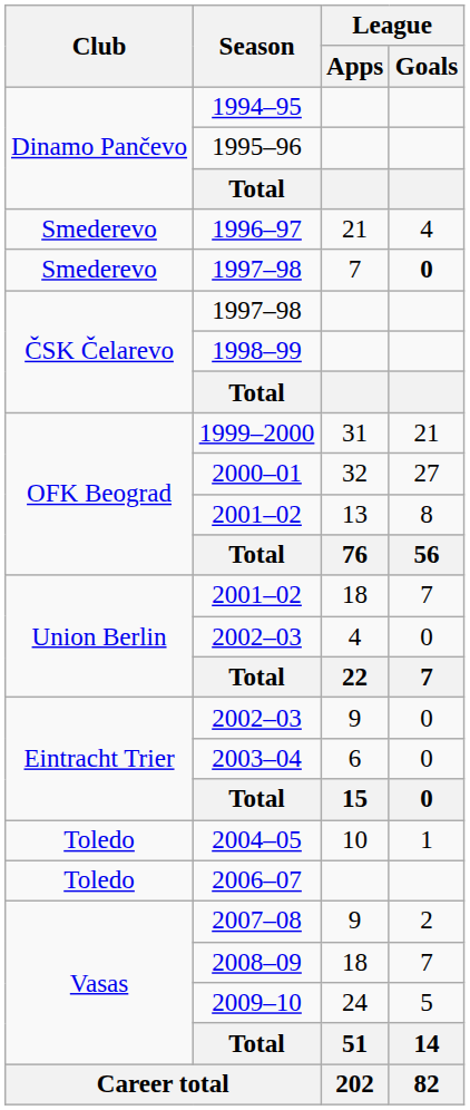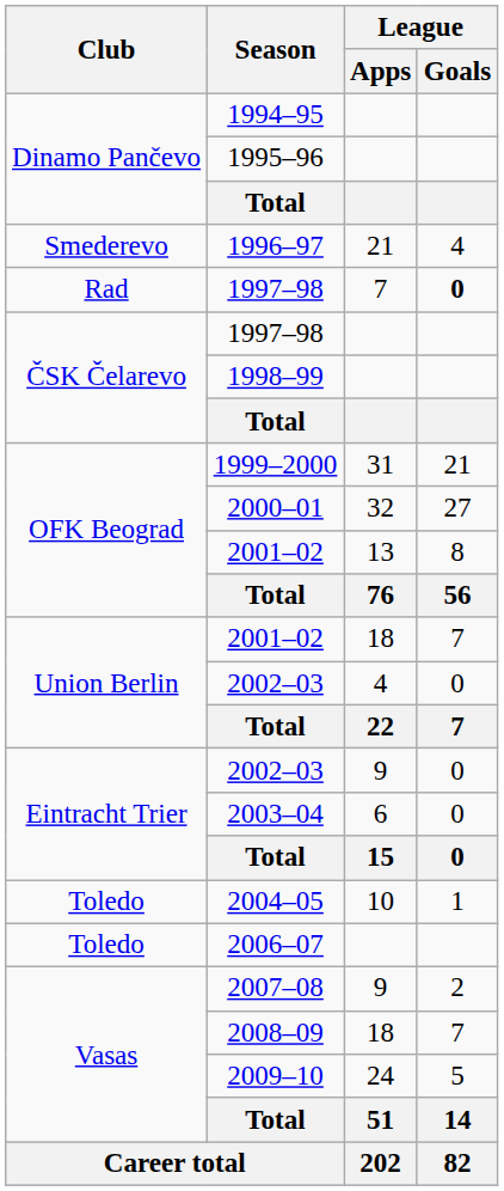 <table class="wikitable" style="text-align:center">
 <tr>
 <th rowspan="2">Club</th>
 <th rowspan="2">Season</th>
 <th colspan="2">League</th>
 </tr>
 <tr>
 <th>Apps</th>
 <th>Goals</th>
 </tr>
 <tr>
 <td rowspan="3"><a href='#'>Dinamo Pančevo</a></td>
 <td><a href='#'>1994–95</a></td>
 <td></td>
 <td></td>
 </tr>
 <tr>
 <td>1995–96</td>
 <td></td>
 <td></td>
 </tr>
 <tr>
 <th>Total</th>
 <th></th>
 <th></th>
 </tr>
 <tr>
 <td><a href='#'>Smederevo</a></td>
 <td><a href='#'>1996–97</a></td>
 <td>21</td>
 <td>4</td>
 </tr>
 <tr>
-<td><a href='#'>Smederevo</a></td>
+<td><a href='#'>Rad</a></td>
 <td><a href='#'>1997–98</a></td>
 <td>7</td>
 <td><strong>0</strong></td>
 </tr>
 <tr>
 <td rowspan="3"><a href='#'>ČSK Čelarevo</a></td>
 <td>1997–98</td>
 <td></td>
 <td></td>
 </tr>
 <tr>
 <td><a href='#'>1998–99</a></td>
 <td></td>
 <td></td>
 </tr>
 <tr>
 <th>Total</th>
 <th></th>
 <th></th>
 </tr>
 <tr>
 <td rowspan="4"><a href='#'>OFK Beograd</a></td>
 <td><a href='#'>1999–2000</a></td>
 <td>31</td>
 <td>21</td>
 </tr>
 <tr>
 <td><a href='#'>2000–01</a></td>
 <td>32</td>
 <td>27</td>
 </tr>
 <tr>
 <td><a href='#'>2001–02</a></td>
 <td>13</td>
 <td>8</td>
 </tr>
 <tr>
 <th>Total</th>
 <th>76</th>
 <th>56</th>
 </tr>
 <tr>
 <td rowspan="3"><a href='#'>Union Berlin</a></td>
 <td><a href='#'>2001–02</a></td>
 <td>18</td>
 <td>7</td>
 </tr>
 <tr>
 <td><a href='#'>2002–03</a></td>
 <td>4</td>
 <td>0</td>
 </tr>
 <tr>
 <th>Total</th>
 <th>22</th>
 <th>7</th>
 </tr>
 <tr>
 <td rowspan="3"><a href='#'>Eintracht Trier</a></td>
 <td><a href='#'>2002–03</a></td>
 <td>9</td>
 <td>0</td>
 </tr>
 <tr>
 <td><a href='#'>2003–04</a></td>
 <td>6</td>
 <td>0</td>
 </tr>
 <tr>
 <th>Total</th>
 <th>15</th>
 <th>0</th>
 </tr>
 <tr>
 <td><a href='#'>Toledo</a></td>
 <td><a href='#'>2004–05</a></td>
 <td>10</td>
 <td>1</td>
 </tr>
 <tr>
 <td><a href='#'>Toledo</a></td>
 <td><a href='#'>2006–07</a></td>
 <td></td>
 <td></td>
 </tr>
 <tr>
 <td rowspan="4"><a href='#'>Vasas</a></td>
 <td><a href='#'>2007–08</a></td>
 <td>9</td>
 <td>2</td>
 </tr>
 <tr>
 <td><a href='#'>2008–09</a></td>
 <td>18</td>
 <td>7</td>
 </tr>
 <tr>
 <td><a href='#'>2009–10</a></td>
 <td>24</td>
 <td>5</td>
 </tr>
 <tr>
 <th>Total</th>
 <th>51</th>
 <th>14</th>
 </tr>
 <tr>
 <th colspan="2">Career total</th>
 <th>202</th>
 <th>82</th>
 </tr>
 </table>
